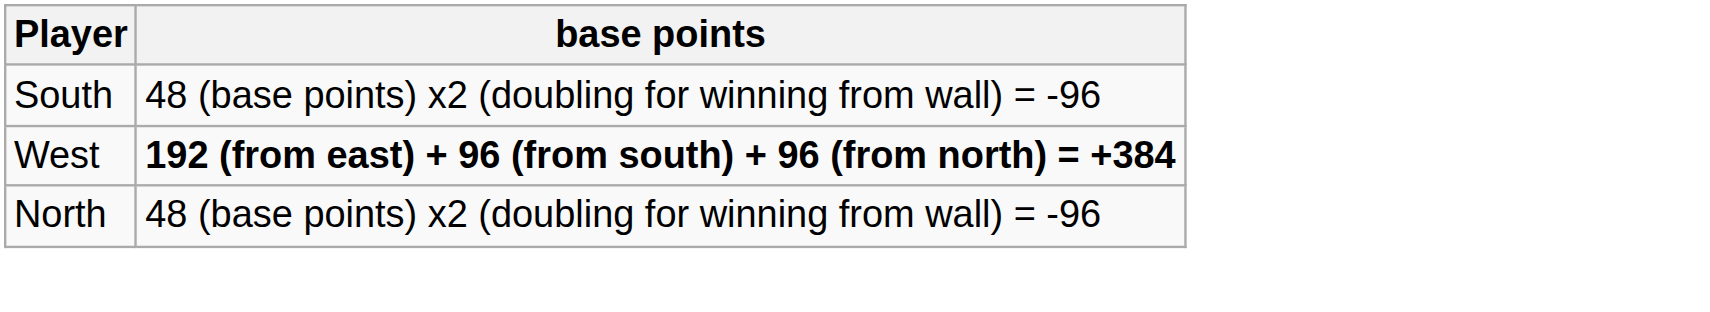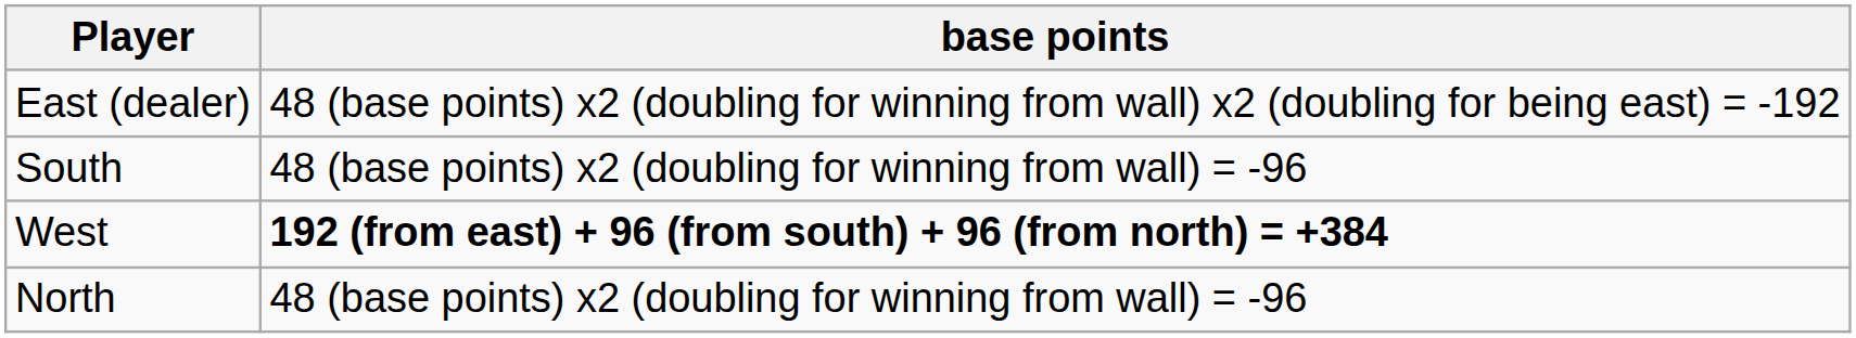 <table class="wikitable">
 <tr>
 <th>Player</th>
 <th>base points</th>
+</tr>
+<tr>
+<td>East (dealer)</td>
+<td>48 (base points) x2 (doubling for winning from wall) x2 (doubling for being east) = -192</td>
 </tr>
 <tr>
 <td>South</td>
 <td>48 (base points) x2 (doubling for winning from wall) = -96</td>
 </tr>
 <tr>
 <td>West</td>
 <td><strong>192 (from east) + 96 (from south) + 96 (from north) = +384</strong></td>
 </tr>
 <tr>
 <td>North</td>
 <td>48 (base points) x2 (doubling for winning from wall) = -96</td>
 </tr>
 </table>
